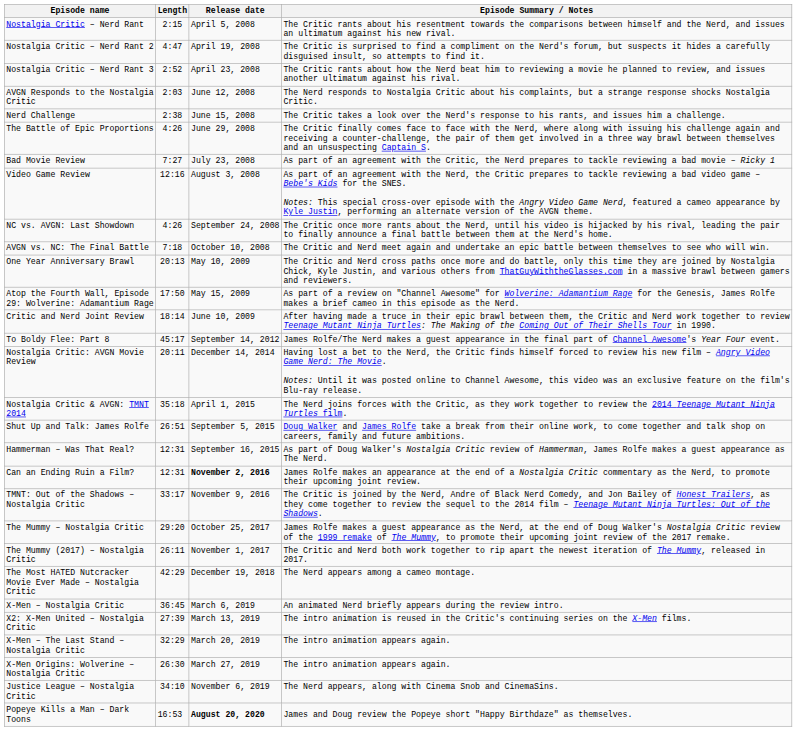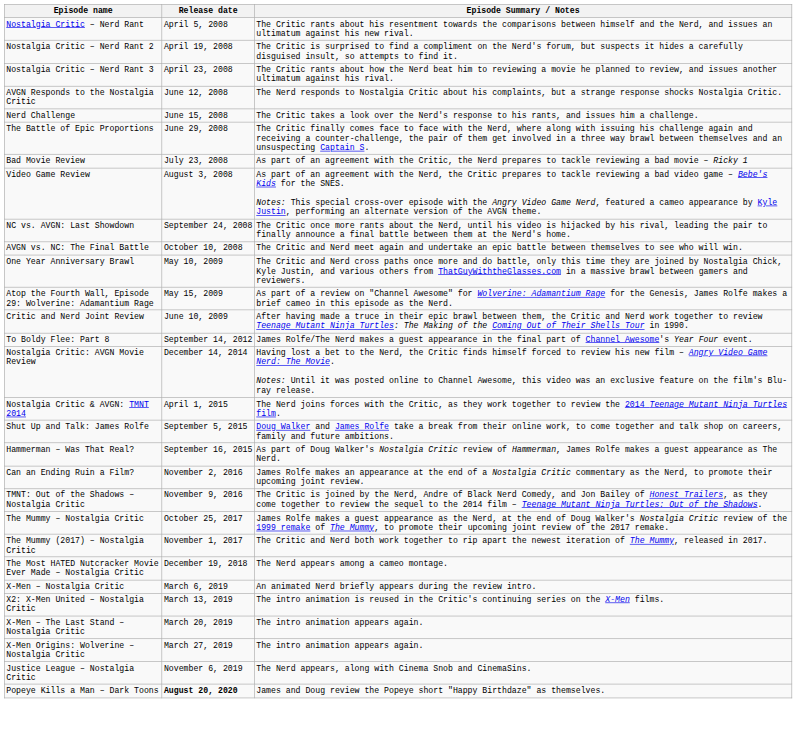 <table class="wikitable" 85%; 100%; 5px;">
 <tr>
 <th>Episode name</th>
-<th>Length</th>
 <th>Release date</th>
 <th>Episode Summary / Notes</th>
 </tr>
 <tr>
 <td valign="top"><a href='#'>Nostalgia Critic</a> – Nerd Rant</td>
-<td style="vertical-align:top; text-align:center;">2:15</td>
 <td valign="top" nowrap>April 5, 2008</td>
 <td valign="top">The Critic rants about his resentment towards the comparisons between himself and the Nerd, and issues an ultimatum against his new rival.</td>
 </tr>
 <tr>
 <td valign="top">Nostalgia Critic – Nerd Rant 2</td>
-<td style="vertical-align:top; text-align:center;">4:47</td>
 <td valign="top" nowrap>April 19, 2008</td>
 <td valign="top">The Critic is surprised to find a compliment on the Nerd's forum, but suspects it hides a carefully disguised insult, so attempts to find it.</td>
 </tr>
 <tr>
 <td valign="top">Nostalgia Critic – Nerd Rant 3</td>
-<td style="vertical-align:top; text-align:center;">2:52</td>
 <td valign="top" nowrap>April 23, 2008</td>
 <td valign="top">The Critic rants about how the Nerd beat him to reviewing a movie he planned to review, and issues another ultimatum against his rival.</td>
 </tr>
 <tr>
 <td valign="top">AVGN Responds to the Nostalgia Critic</td>
-<td style="vertical-align:top; text-align:center;">2:03</td>
 <td valign="top" nowrap>June 12, 2008</td>
 <td valign="top">The Nerd responds to Nostalgia Critic about his complaints, but a strange response shocks Nostalgia Critic.</td>
 </tr>
 <tr>
 <td valign="top">Nerd Challenge</td>
-<td style="vertical-align:top; text-align:center;">2:38</td>
 <td valign="top" nowrap>June 15, 2008</td>
 <td valign="top">The Critic takes a look over the Nerd's response to his rants, and issues him a challenge.</td>
 </tr>
 <tr>
 <td valign="top">The Battle of Epic Proportions</td>
-<td style="vertical-align:top; text-align:center;">4:26</td>
 <td valign="top" nowrap>June 29, 2008</td>
 <td valign="top">The Critic finally comes face to face with the Nerd, where along with issuing his challenge again and receiving a counter-challenge, the pair of them get involved in a three way brawl between themselves and an unsuspecting <a href='#'>Captain S</a>.</td>
 </tr>
 <tr>
 <td valing="top">Bad Movie Review</td>
-<td style="vertical-align:top; text-align:center;">7:27</td>
 <td valign="top" nowrap>July 23, 2008</td>
 <td valign="top">As part of an agreement with the Critic, the Nerd prepares to tackle reviewing a bad movie – <em>Ricky 1</em></td>
 </tr>
 <tr>
 <td valign="top">Video Game Review</td>
-<td style="vertical-align:top; text-align:center;">12:16</td>
 <td valign="top" nowrap>August 3, 2008</td>
 <td valign="top">As part of an agreement with the Nerd, the Critic prepares to tackle reviewing a bad video game – <em><a href='#'>Bebe's Kids</a></em> for the SNES.<br><br><em>Notes:</em> This special cross-over episode with the <em>Angry Video Game Nerd</em>, featured a cameo appearance by <a href='#'>Kyle Justin</a>, performing an alternate version of the AVGN theme.</td>
 </tr>
 <tr>
 <td valign="top">NC vs. AVGN: Last Showdown</td>
-<td style="vertical-align:top; text-align:center;">4:26</td>
 <td valign="top" nowrap>September 24, 2008</td>
 <td valign="top">The Critic once more rants about the Nerd, until his video is hijacked by his rival, leading the pair to finally announce a final battle between them at the Nerd's home.</td>
 </tr>
 <tr>
 <td valign="top">AVGN vs. NC: The Final Battle</td>
-<td style="vertical-align:top; text-align:center;">7:18</td>
 <td valign="top" nowrap>October 10, 2008</td>
 <td valign="top">The Critic and Nerd meet again and undertake an epic battle between themselves to see who will win.</td>
 </tr>
 <tr>
 <td valign="top">One Year Anniversary Brawl</td>
-<td style="vertical-align:top; text-align:center;">20:13</td>
 <td valign="top" nowrap>May 10, 2009</td>
 <td valign="top">The Critic and Nerd cross paths once more and do battle, only this time they are joined by Nostalgia Chick, Kyle Justin, and various others from <a href='#'>ThatGuyWiththeGlasses.com</a> in a massive brawl between gamers and reviewers.</td>
 </tr>
 <tr>
 <td valign="top">Atop the Fourth Wall, Episode 29: Wolverine: Adamantium Rage</td>
-<td style="vertical-align:top; text-align:center;">17:50</td>
 <td valign="top" nowrap>May 15, 2009</td>
 <td valign="top">As part of a review on "Channel Awesome" for <em><a href='#'>Wolverine: Adamantium Rage</a></em> for the Genesis, James Rolfe makes a brief cameo in this episode as the Nerd.</td>
 </tr>
 <tr>
 <td valign="top">Critic and Nerd Joint Review</td>
-<td style="vertical-align:top; text-align:center;">18:14</td>
 <td valign="top" nowrap>June 10, 2009</td>
 <td valign="top">After having made a truce in their epic brawl between them, the Critic and Nerd work together to review <em><a href='#'>Teenage Mutant Ninja Turtles</a>: The Making of the <a href='#'>Coming Out of Their Shells Tour</a></em> in 1990.</td>
 </tr>
 <tr>
 <td valign="top">To Boldy Flee: Part 8</td>
-<td style="vertical-align:top; text-align:center;">45:17</td>
 <td valign="top" nowrap>September 14, 2012</td>
 <td valign="top">James Rolfe/The Nerd makes a guest appearance in the final part of <a href='#'>Channel Awesome</a>'s <em>Year Four</em> event.</td>
 </tr>
 <tr>
 <td valign="top">Nostalgia Critic: AVGN Movie Review</td>
-<td style="vertical-align:top; text-align:center;">20:11</td>
 <td valign="top" nowrap>December 14, 2014</td>
 <td valign="top">Having lost a bet to the Nerd, the Critic finds himself forced to review his new film – <em><a href='#'>Angry Video Game Nerd: The Movie</a></em>.<br><br><em>Notes:</em> Until it was posted online to Channel Awesome, this video was an exclusive feature on the film's Blu-ray release.</td>
 </tr>
 <tr>
 <td valign="top">Nostalgia Critic & AVGN: <a href='#'>TMNT 2014</a></td>
-<td style="vertical-align:top; text-align:center;">35:18</td>
 <td valign="top" nowrap>April 1, 2015</td>
 <td valign="top">The Nerd joins forces with the Critic, as they work together to review the <a href='#'>2014 <em>Teenage Mutant Ninja Turtles</em> film</a>.</td>
 </tr>
 <tr>
 <td valign="top">Shut Up and Talk: James Rolfe</td>
-<td style="vertical-align:top; text-align:center;">26:51</td>
 <td valign="top" nowrap>September 5, 2015</td>
 <td valign="top"><a href='#'>Doug Walker</a> and <a href='#'>James Rolfe</a> take a break from their online work, to come together and talk shop on careers, family and future ambitions.</td>
 </tr>
 <tr>
 <td valign="top">Hammerman – Was That Real?</td>
-<td style="vertical-align:top; text-align:center;">12:31</td>
 <td valign="top" nowrap>September 16, 2015</td>
 <td valign="top">As part of Doug Walker's <em>Nostalgia Critic</em> review of <em>Hammerman</em>, James Rolfe makes a guest appearance as The Nerd.</td>
 </tr>
 <tr>
 <td valign="top">Can an Ending Ruin a Film?</td>
-<td style="vertical-align:top; text-align:center;">12:31</td>
-<td valign="top" nowrap><strong>November 2, 2016</strong></td>
+<td valign="top" nowrap>November 2, 2016</td>
 <td valign="top">James Rolfe makes an appearance at the end of a <em>Nostalgia Critic</em> commentary as the Nerd, to promote their upcoming joint review.</td>
 </tr>
 <tr>
 <td valign="top">TMNT: Out of the Shadows – Nostalgia Critic</td>
-<td style="vertical-align:top; text-align:center;">33:17</td>
 <td valign="top" nowrap>November 9, 2016</td>
 <td valign="top">The Critic is joined by the Nerd, Andre of Black Nerd Comedy, and Jon Bailey of <em><a href='#'>Honest Trailers</a></em>, as they come together to review the sequel to the 2014 film – <em><a href='#'>Teenage Mutant Ninja Turtles: Out of the Shadows</a></em>.</td>
 </tr>
 <tr>
 <td valign="top">The Mummy – Nostalgia Critic</td>
-<td style="vertical-align:top; text-align:center;">29:20</td>
 <td valign="top" nowrap>October 25, 2017</td>
 <td valign="top">James Rolfe makes a guest appearance as the Nerd, at the end of Doug Walker's <em>Nostalgia Critic</em> review of the <a href='#'>1999 remake</a> of <em><a href='#'>The Mummy</a></em>, to promote their upcoming joint review of the 2017 remake.</td>
 </tr>
 <tr>
 <td valign="top">The Mummy (2017) – Nostalgia Critic</td>
-<td style="vertical-align:top; text-align:center;">26:11</td>
 <td valign="top" nowrap>November 1, 2017</td>
 <td valign="top">The Critic and Nerd both work together to rip apart the newest iteration of <em><a href='#'>The Mummy</a></em>, released in 2017.</td>
 </tr>
 <tr>
 <td valign="top">The Most HATED Nutcracker Movie Ever Made – Nostalgia Critic</td>
-<td style="vertical-align:top; text-align:center;">42:29</td>
 <td valign="top" nowrap>December 19, 2018</td>
 <td valign="top">The Nerd appears among a cameo montage.</td>
 </tr>
 <tr>
 <td valign="top">X-Men – Nostalgia Critic</td>
-<td style="vertical-align:top; text-align:center;">36:45</td>
 <td valign="top" nowrap>March 6, 2019</td>
 <td valign="top">An animated Nerd briefly appears during the review intro.</td>
 </tr>
 <tr>
 <td valign="top">X2: X-Men United – Nostalgia Critic</td>
-<td style="vertical-align:top; text-align:center;">27:39</td>
 <td valign="top" nowrap>March 13, 2019</td>
 <td valign="top">The intro animation is reused in the Critic's continuing series on the <em><a href='#'>X-Men</a></em> films.</td>
 </tr>
 <tr>
 <td valign="top">X-Men – The Last Stand – Nostalgia Critic</td>
-<td style="vertical-align:top; text-align:center;">32:29</td>
 <td valign="top" nowrap>March 20, 2019</td>
 <td valign="top">The intro animation appears again.</td>
 </tr>
 <tr>
 <td valign="top">X-Men Origins: Wolverine – Nostalgia Critic</td>
-<td style="vertical-align:top; text-align:center;">26:30</td>
 <td valign="top" nowrap>March 27, 2019</td>
 <td valign="top">The intro animation appears again.</td>
 </tr>
 <tr>
 <td valign="top">Justice League – Nostalgia Critic</td>
-<td style="vertical-align:top; text-align:center;">34:10</td>
 <td valign="top" nowrap>November 6, 2019</td>
 <td valign="top">The Nerd appears, along with Cinema Snob and CinemaSins.</td>
 </tr>
 <tr>
 <td>Popeye Kills a Man – Dark Toons</td>
-<td>16:53</td>
 <td><strong>August 20, 2020</strong></td>
 <td>James and Doug review the Popeye short "Happy Birthdaze" as themselves.</td>
 </tr>
 </table>
